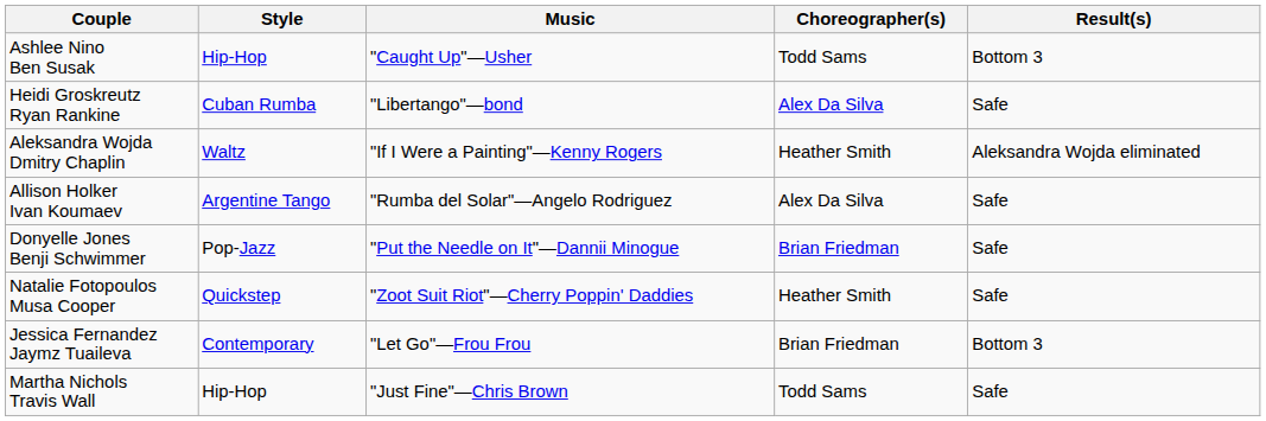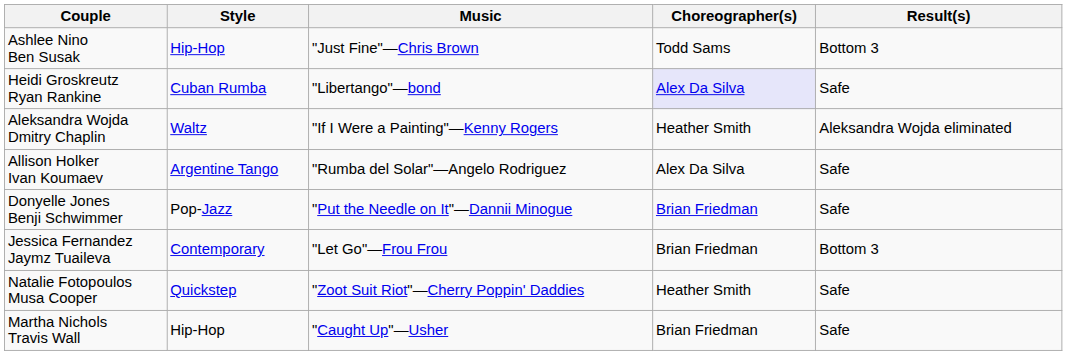 <table class="wikitable" style="width:90%;">
 <tr>
 <th>Couple</th>
 <th>Style</th>
 <th>Music</th>
 <th>Choreographer(s)</th>
 <th>Result(s)</th>
 </tr>
 <tr>
 <td>Ashlee Nino <br> Ben Susak</td>
 <td><a href='#'>Hip-Hop</a></td>
-<td>"<a href='#'>Caught Up</a>"—<a href='#'>Usher</a></td>
+<td>"Just Fine"—<a href='#'>Chris Brown</a></td>
 <td>Todd Sams</td>
 <td>Bottom 3</td>
 </tr>
 <tr>
 <td>Heidi Groskreutz <br> Ryan Rankine</td>
 <td><a href='#'>Cuban Rumba</a></td>
 <td>"Libertango"—<a href='#'>bond</a></td>
-<td><a href='#'>Alex Da Silva</a></td>
+<td style="background: lavender;"><a href='#'>Alex Da Silva</a></td>
 <td>Safe</td>
 </tr>
 <tr>
 <td>Aleksandra Wojda <br> Dmitry Chaplin</td>
 <td><a href='#'>Waltz</a></td>
 <td>"If I Were a Painting"—<a href='#'>Kenny Rogers</a></td>
 <td>Heather Smith</td>
 <td>Aleksandra Wojda eliminated</td>
 </tr>
 <tr>
 <td>Allison Holker <br> Ivan Koumaev</td>
 <td><a href='#'>Argentine Tango</a></td>
 <td>"Rumba del Solar"—Angelo Rodriguez</td>
 <td>Alex Da Silva</td>
 <td>Safe</td>
 </tr>
 <tr>
 <td>Donyelle Jones <br> Benji Schwimmer</td>
 <td>Pop-<a href='#'>Jazz</a></td>
 <td>"<a href='#'>Put the Needle on It</a>"—<a href='#'>Dannii Minogue</a></td>
 <td><a href='#'>Brian Friedman</a></td>
 <td>Safe</td>
 </tr>
 <tr>
+<td>Jessica Fernandez <br> Jaymz Tuaileva</td>
+<td><a href='#'>Contemporary</a></td>
+<td>"Let Go"—<a href='#'>Frou Frou</a></td>
+<td>Brian Friedman</td>
+<td>Bottom 3</td>
+</tr>
+<tr>
 <td>Natalie Fotopoulos <br> Musa Cooper</td>
 <td><a href='#'>Quickstep</a></td>
 <td>"<a href='#'>Zoot Suit Riot</a>"—<a href='#'>Cherry Poppin' Daddies</a></td>
 <td>Heather Smith</td>
 <td>Safe</td>
 </tr>
 <tr>
-<td>Jessica Fernandez <br> Jaymz Tuaileva</td>
-<td><a href='#'>Contemporary</a></td>
-<td>"Let Go"—<a href='#'>Frou Frou</a></td>
-<td>Brian Friedman</td>
-<td>Bottom 3</td>
-</tr>
-<tr>
 <td>Martha Nichols <br> Travis Wall</td>
 <td>Hip-Hop</td>
-<td>"Just Fine"—<a href='#'>Chris Brown</a></td>
-<td>Todd Sams</td>
+<td>"<a href='#'>Caught Up</a>"—<a href='#'>Usher</a></td>
+<td>Brian Friedman</td>
 <td>Safe</td>
 </tr>
 </table>
